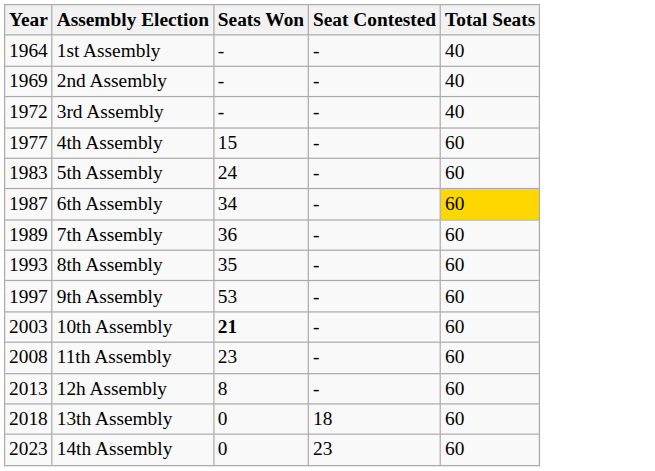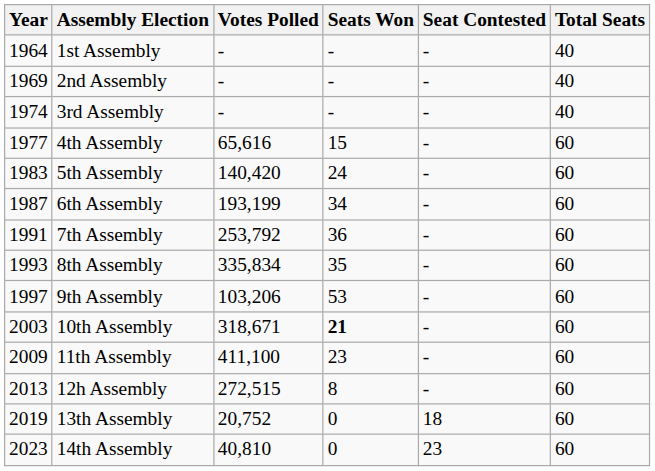 <table class="wikitable">
 <tr>
 <th>Year</th>
 <th>Assembly Election</th>
+<th>Votes Polled</th>
 <th>Seats Won</th>
 <th>Seat Contested</th>
 <th>Total Seats</th>
 </tr>
 <tr>
 <td>1964</td>
 <td>1st Assembly</td>
 <td>-</td>
 <td>-</td>
+<td>-</td>
 <td>40</td>
 </tr>
 <tr>
 <td>1969</td>
 <td>2nd Assembly</td>
 <td>-</td>
 <td>-</td>
+<td>-</td>
 <td>40</td>
 </tr>
 <tr>
-<td>1972</td>
+<td>1974</td>
 <td>3rd Assembly</td>
+<td>-</td>
 <td>-</td>
 <td>-</td>
 <td>40</td>
 </tr>
 <tr>
 <td>1977</td>
 <td>4th Assembly</td>
+<td>65,616</td>
 <td>15</td>
 <td>-</td>
 <td>60</td>
 </tr>
 <tr>
 <td>1983</td>
 <td>5th Assembly</td>
+<td>140,420</td>
 <td>24</td>
 <td>-</td>
 <td>60</td>
 </tr>
 <tr>
 <td>1987</td>
 <td>6th Assembly</td>
+<td>193,199</td>
 <td>34</td>
 <td>-</td>
-<td style="background: gold;">60</td>
+<td>60</td>
 </tr>
 <tr>
-<td>1989</td>
+<td>1991</td>
 <td>7th Assembly</td>
+<td>253,792</td>
 <td>36</td>
 <td>-</td>
 <td>60</td>
 </tr>
 <tr>
 <td>1993</td>
 <td>8th Assembly</td>
+<td>335,834</td>
 <td>35</td>
 <td>-</td>
 <td>60</td>
 </tr>
 <tr>
 <td>1997</td>
 <td>9th Assembly</td>
+<td>103,206</td>
 <td>53</td>
 <td>-</td>
 <td>60</td>
 </tr>
 <tr>
 <td>2003</td>
 <td>10th Assembly</td>
+<td>318,671</td>
 <td><strong>21</strong></td>
 <td>-</td>
 <td>60</td>
 </tr>
 <tr>
-<td>2008</td>
+<td>2009</td>
 <td>11th Assembly</td>
+<td>411,100</td>
 <td>23</td>
 <td>-</td>
 <td>60</td>
 </tr>
 <tr>
 <td>2013</td>
 <td>12h Assembly</td>
+<td>272,515</td>
 <td>8</td>
 <td>-</td>
 <td>60</td>
 </tr>
 <tr>
-<td>2018</td>
+<td>2019</td>
 <td>13th Assembly</td>
+<td>20,752</td>
 <td>0</td>
 <td>18</td>
 <td>60</td>
 </tr>
 <tr>
 <td>2023</td>
 <td>14th Assembly</td>
+<td>40,810</td>
 <td>0</td>
 <td>23</td>
 <td>60</td>
 </tr>
 </table>
